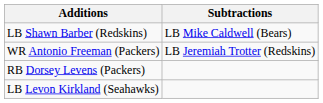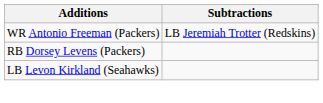 <table class="wikitable">
 <tr>
 <th>Additions</th>
 <th>Subtractions</th>
-</tr>
-<tr>
-<td>LB <a href='#'>Shawn Barber</a> (Redskins)</td>
-<td>LB <a href='#'>Mike Caldwell</a> (Bears)</td>
 </tr>
 <tr>
 <td>WR <a href='#'>Antonio Freeman</a> (Packers)</td>
 <td>LB <a href='#'>Jeremiah Trotter</a> (Redskins)</td>
 </tr>
 <tr>
 <td>RB <a href='#'>Dorsey Levens</a> (Packers)</td>
 <td></td>
 </tr>
 <tr>
 <td>LB <a href='#'>Levon Kirkland</a> (Seahawks)</td>
 <td></td>
 </tr>
 </table>
